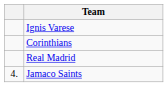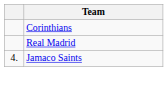 <table class="wikitable" style="text-align:center">
 <tr>
 <th width=25></th>
 <th width=220>Team</th>
-</tr>
-<tr>
-<td></td>
-<td align=left> <a href='#'>Ignis Varese</a></td>
 </tr>
 <tr>
 <td></td>
 <td align=left> <a href='#'>Corinthians</a></td>
 </tr>
 <tr>
 <td></td>
 <td align=left> <a href='#'>Real Madrid</a></td>
 </tr>
 <tr>
 <td>4.</td>
 <td align=left> <a href='#'>Jamaco Saints</a></td>
 </tr>
 </table>
